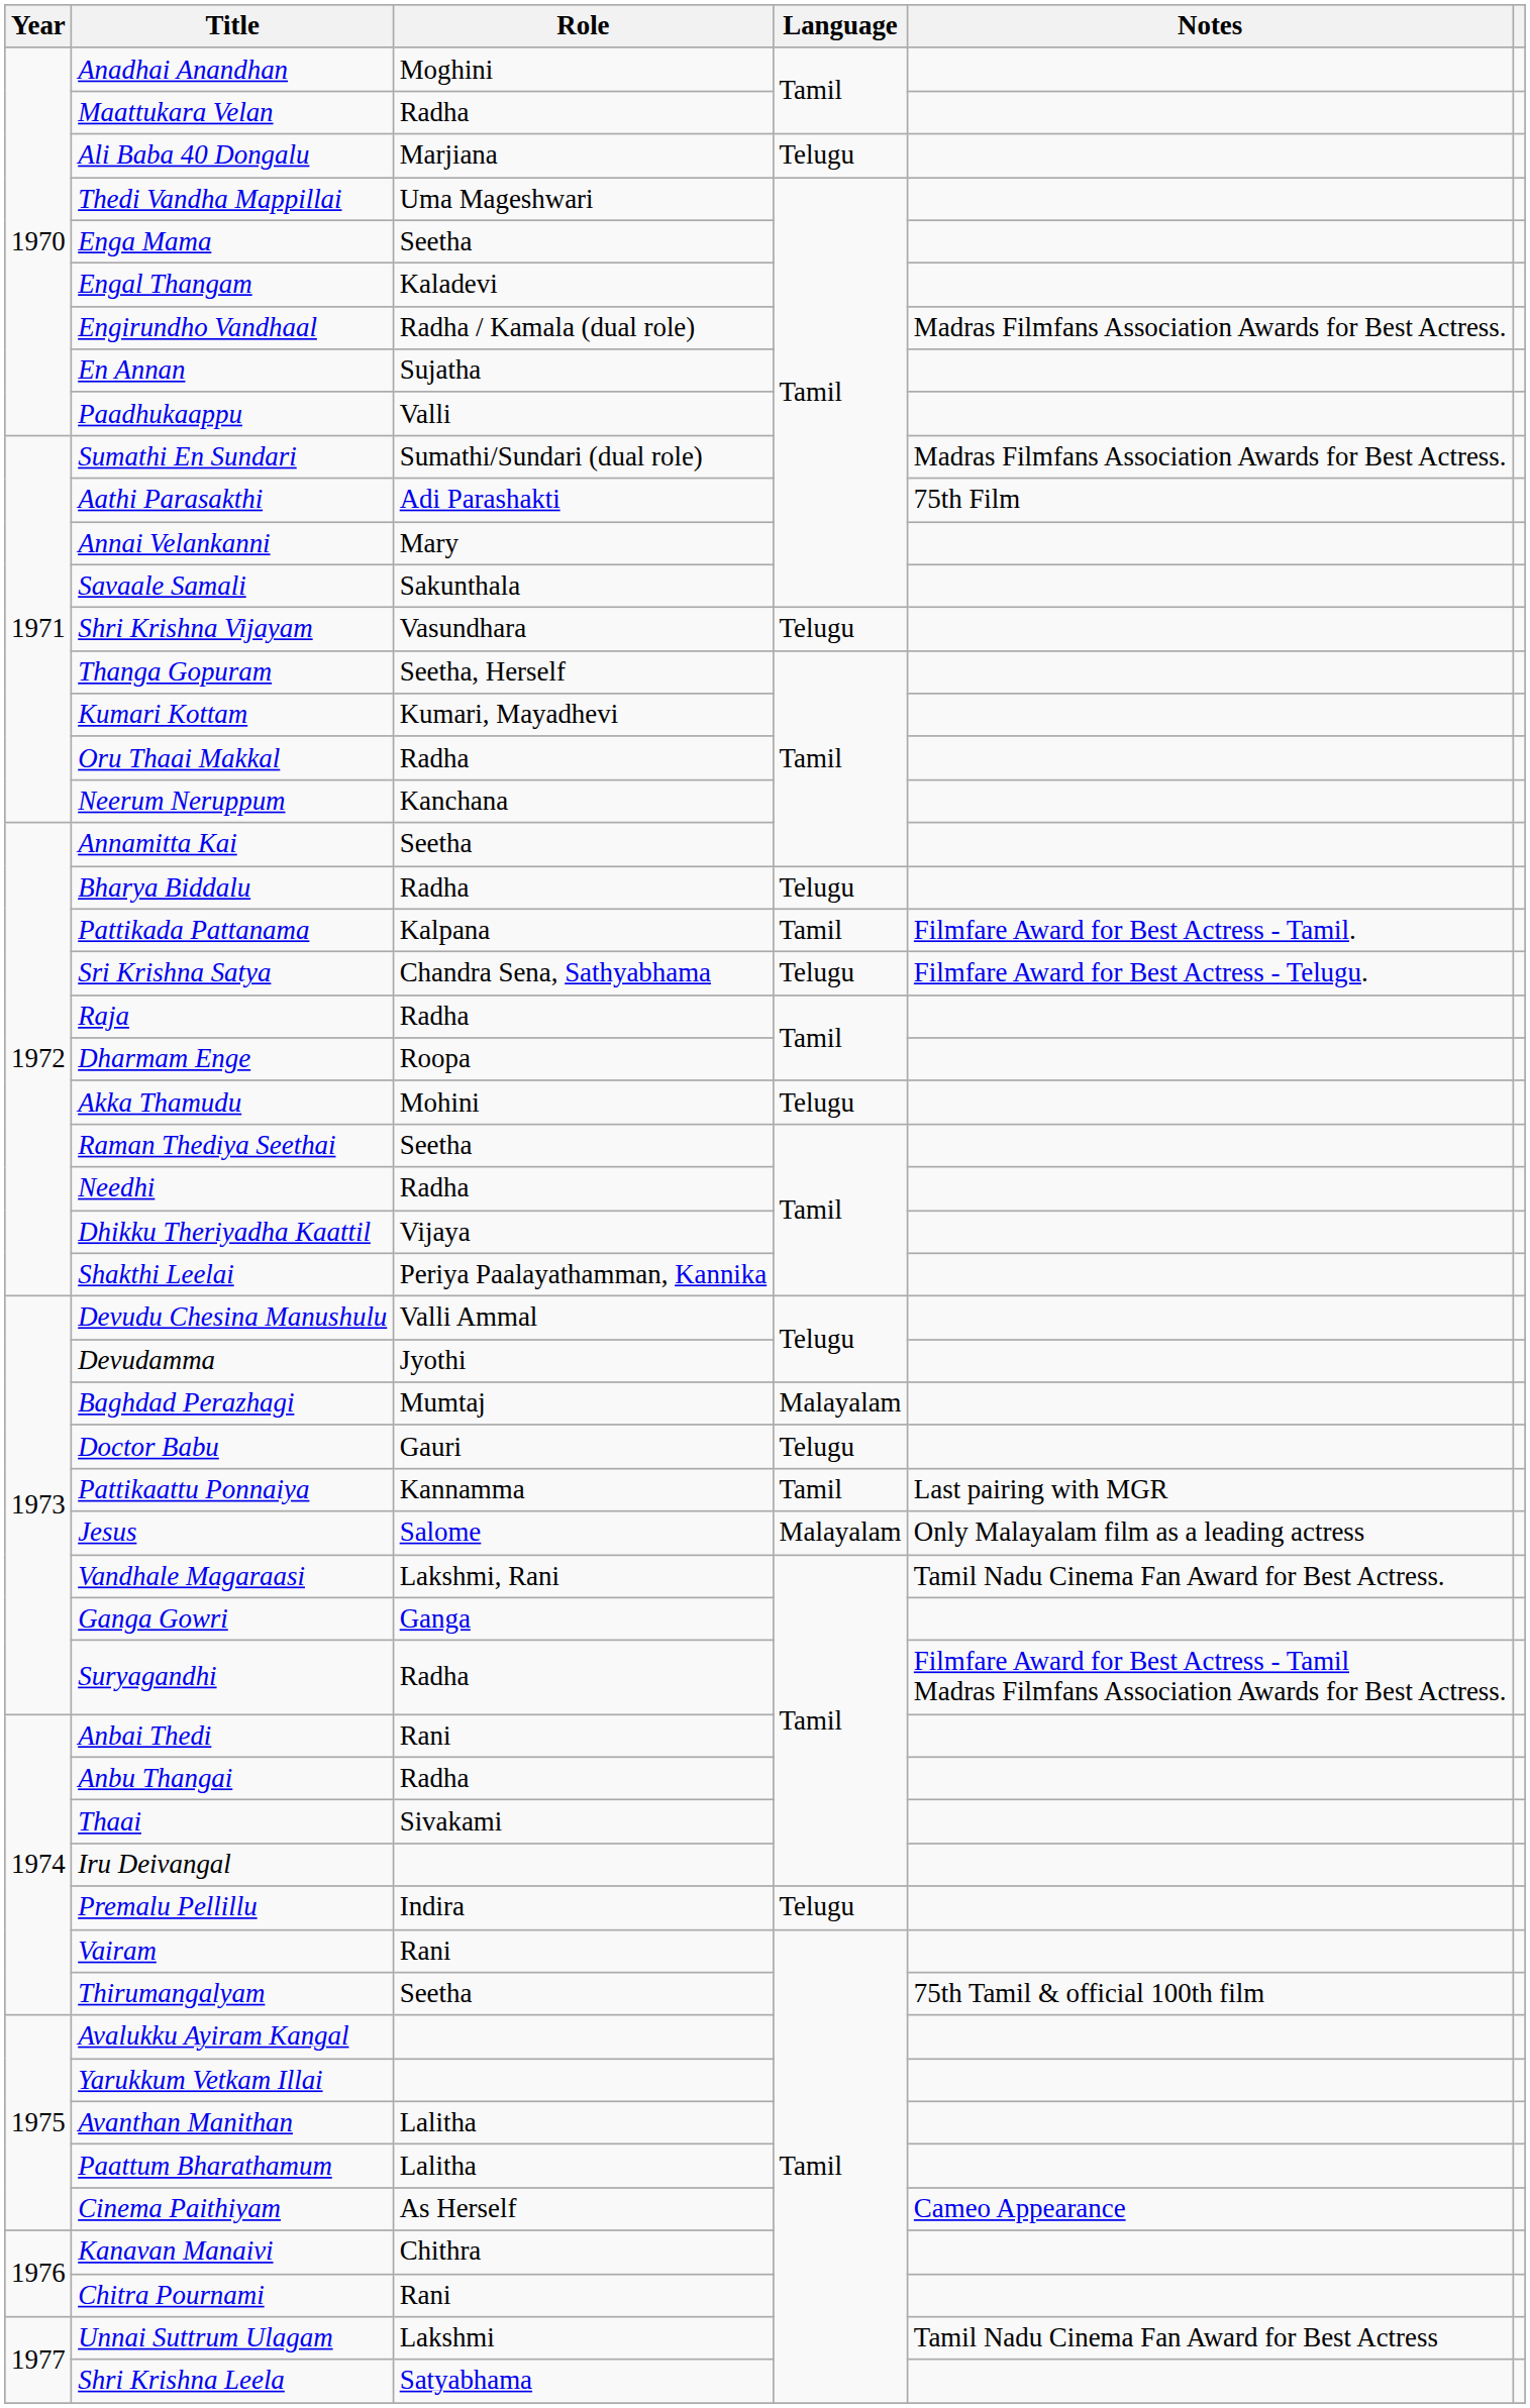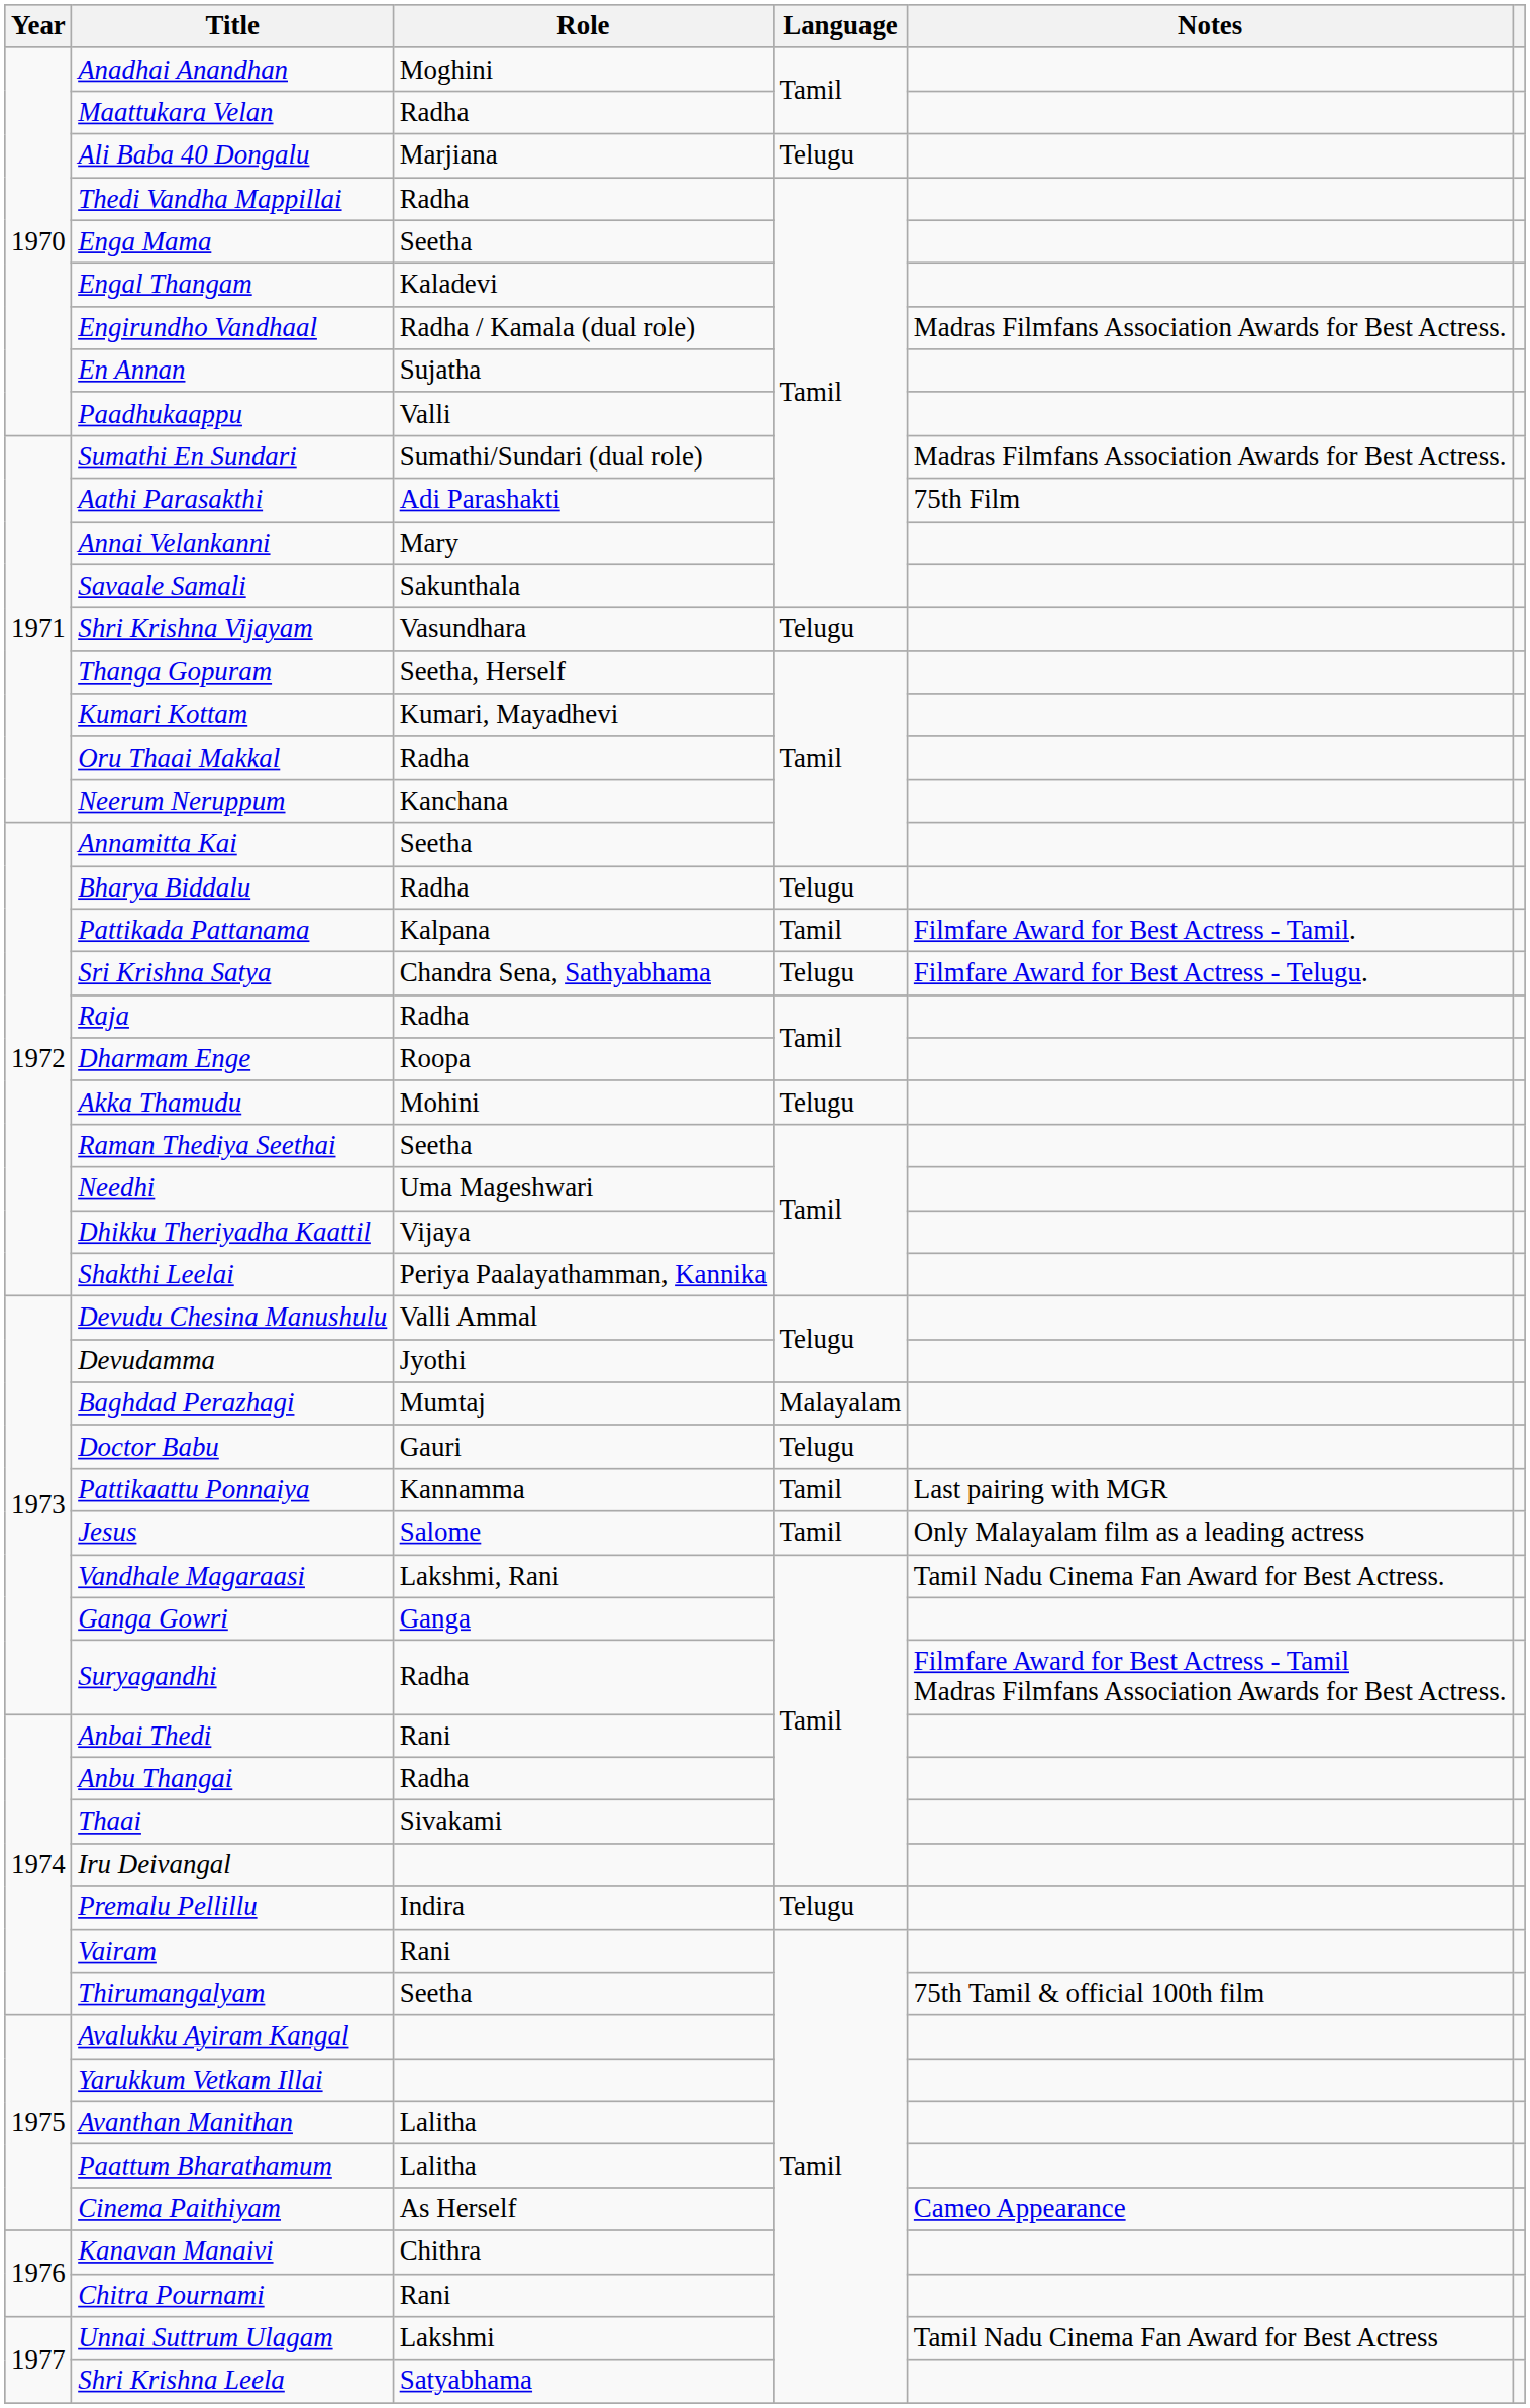 <table class="wikitable sortable">
 <tr>
 <th>Year</th>
 <th>Title</th>
 <th>Role</th>
 <th>Language</th>
 <th class="unsortable">Notes</th>
 <th></th>
 </tr>
 <tr>
 <td rowspan=9>1970</td>
 <td><em><a href='#'>Anadhai Anandhan</a></em></td>
 <td>Moghini</td>
 <td rowspan="2">Tamil</td>
 <td></td>
 <td></td>
 </tr>
 <tr>
 <td><em><a href='#'>Maattukara Velan</a></em></td>
 <td>Radha</td>
 <td></td>
 <td></td>
 </tr>
 <tr>
 <td><em><a href='#'>Ali Baba 40 Dongalu</a></em></td>
 <td>Marjiana</td>
 <td>Telugu</td>
 <td></td>
 <td></td>
 </tr>
 <tr>
 <td><em><a href='#'>Thedi Vandha Mappillai</a></em></td>
-<td>Uma Mageshwari</td>
+<td>Radha</td>
 <td rowspan="10">Tamil</td>
 <td></td>
 <td></td>
 </tr>
 <tr>
 <td><em><a href='#'>Enga Mama</a></em></td>
 <td>Seetha</td>
 <td></td>
 <td></td>
 </tr>
 <tr>
 <td><em><a href='#'>Engal Thangam</a></em></td>
 <td>Kaladevi</td>
 <td></td>
 <td></td>
 </tr>
 <tr>
 <td><em><a href='#'>Engirundho Vandhaal</a></em></td>
 <td>Radha / Kamala (dual role)</td>
 <td>Madras Filmfans Association Awards for Best Actress.</td>
 <td></td>
 </tr>
 <tr>
 <td><em><a href='#'>En Annan</a></em></td>
 <td>Sujatha</td>
 <td></td>
 <td></td>
 </tr>
 <tr>
 <td><em><a href='#'>Paadhukaappu</a></em></td>
 <td>Valli</td>
 <td></td>
 <td></td>
 </tr>
 <tr>
 <td rowspan=9>1971</td>
 <td><em><a href='#'>Sumathi En Sundari</a></em></td>
 <td>Sumathi/Sundari (dual role)</td>
 <td>Madras Filmfans Association Awards for Best Actress.</td>
 <td></td>
 </tr>
 <tr>
 <td><em><a href='#'>Aathi Parasakthi</a></em></td>
 <td><a href='#'>Adi Parashakti</a></td>
 <td>75th Film</td>
 <td></td>
 </tr>
 <tr>
 <td><em><a href='#'>Annai Velankanni</a></em></td>
 <td>Mary</td>
 <td></td>
 <td></td>
 </tr>
 <tr>
 <td><em><a href='#'>Savaale Samali</a></em></td>
 <td>Sakunthala</td>
 <td></td>
 <td></td>
 </tr>
 <tr>
 <td><em><a href='#'>Shri Krishna Vijayam</a></em></td>
 <td>Vasundhara</td>
 <td>Telugu</td>
 <td></td>
 <td></td>
 </tr>
 <tr>
 <td><em><a href='#'>Thanga Gopuram</a></em></td>
 <td>Seetha,  Herself</td>
 <td rowspan="5">Tamil</td>
 <td></td>
 <td></td>
 </tr>
 <tr>
 <td><em><a href='#'>Kumari Kottam</a></em></td>
 <td>Kumari, Mayadhevi</td>
 <td></td>
 <td></td>
 </tr>
 <tr>
 <td><em><a href='#'>Oru Thaai Makkal</a></em></td>
 <td>Radha</td>
 <td></td>
 <td></td>
 </tr>
 <tr>
 <td><em><a href='#'>Neerum Neruppum</a></em></td>
 <td>Kanchana</td>
 <td></td>
 <td></td>
 </tr>
 <tr>
 <td rowspan=11>1972</td>
 <td><em><a href='#'>Annamitta Kai</a></em></td>
 <td>Seetha</td>
 <td></td>
 <td></td>
 </tr>
 <tr>
 <td><em><a href='#'>Bharya Biddalu</a></em></td>
 <td>Radha</td>
 <td>Telugu</td>
 <td></td>
 <td></td>
 </tr>
 <tr>
 <td><em><a href='#'>Pattikada Pattanama</a></em></td>
 <td>Kalpana</td>
 <td>Tamil</td>
 <td><a href='#'>Filmfare Award for Best Actress - Tamil</a>.</td>
 <td></td>
 </tr>
 <tr>
 <td><em><a href='#'>Sri Krishna Satya</a></em></td>
 <td>Chandra Sena, <a href='#'>Sathyabhama</a></td>
 <td>Telugu</td>
 <td><a href='#'>Filmfare Award for Best Actress - Telugu</a>.</td>
 <td></td>
 </tr>
 <tr>
 <td><em><a href='#'>Raja</a></em></td>
 <td>Radha</td>
 <td rowspan="2">Tamil</td>
 <td></td>
 <td></td>
 </tr>
 <tr>
 <td><em><a href='#'>Dharmam Enge</a></em></td>
 <td>Roopa</td>
 <td></td>
 <td></td>
 </tr>
 <tr>
 <td><em><a href='#'>Akka Thamudu</a></em></td>
 <td>Mohini</td>
 <td>Telugu</td>
 <td></td>
 <td></td>
 </tr>
 <tr>
 <td><em><a href='#'>Raman Thediya Seethai</a></em></td>
 <td>Seetha</td>
 <td rowspan="4">Tamil</td>
 <td></td>
 <td></td>
 </tr>
 <tr>
 <td><em><a href='#'>Needhi</a></em></td>
-<td>Radha</td>
+<td>Uma Mageshwari</td>
 <td></td>
 <td></td>
 </tr>
 <tr>
 <td><em><a href='#'>Dhikku Theriyadha Kaattil</a></em></td>
 <td>Vijaya</td>
 <td></td>
 <td></td>
 </tr>
 <tr>
 <td><em><a href='#'>Shakthi Leelai</a></em></td>
 <td>Periya Paalayathamman, <a href='#'>Kannika</a></td>
 <td></td>
 <td></td>
 </tr>
 <tr>
 <td rowspan=9>1973</td>
 <td><em><a href='#'>Devudu Chesina Manushulu</a></em></td>
 <td>Valli Ammal</td>
 <td rowspan="2">Telugu</td>
 <td></td>
 <td></td>
 </tr>
 <tr>
 <td><em>Devudamma</em></td>
 <td>Jyothi</td>
 <td></td>
 </tr>
 <tr>
 <td><em><a href='#'>Baghdad Perazhagi</a></em></td>
 <td>Mumtaj</td>
 <td>Malayalam</td>
 <td></td>
 <td></td>
 </tr>
 <tr>
 <td><em><a href='#'>Doctor Babu</a></em></td>
 <td>Gauri</td>
 <td>Telugu</td>
 <td></td>
 <td></td>
 </tr>
 <tr>
 <td><em><a href='#'>Pattikaattu Ponnaiya</a></em></td>
 <td>Kannamma</td>
 <td>Tamil</td>
 <td>Last pairing with MGR</td>
 <td></td>
 </tr>
 <tr>
 <td><em><a href='#'>Jesus</a></em></td>
 <td><a href='#'>Salome</a></td>
-<td>Malayalam</td>
+<td>Tamil</td>
 <td>Only Malayalam film as a leading actress</td>
 <td></td>
 </tr>
 <tr>
 <td><em><a href='#'>Vandhale Magaraasi</a></em></td>
 <td>Lakshmi, Rani</td>
 <td rowspan="7">Tamil</td>
 <td>Tamil Nadu Cinema Fan Award for Best Actress.</td>
 <td></td>
 </tr>
 <tr>
 <td><em><a href='#'>Ganga Gowri</a></em></td>
 <td><a href='#'>Ganga</a></td>
 <td></td>
 <td></td>
 </tr>
 <tr>
 <td><em><a href='#'>Suryagandhi</a></em></td>
 <td>Radha</td>
 <td><a href='#'>Filmfare Award for Best Actress - Tamil</a><br> Madras Filmfans Association Awards for Best Actress.</td>
 <td></td>
 </tr>
 <tr>
 <td rowspan=7>1974</td>
 <td><em><a href='#'>Anbai Thedi</a></em></td>
 <td>Rani</td>
 <td></td>
 <td></td>
 </tr>
 <tr>
 <td><em><a href='#'>Anbu Thangai</a></em></td>
 <td>Radha</td>
 <td></td>
 <td></td>
 </tr>
 <tr>
 <td><em><a href='#'>Thaai</a></em></td>
 <td>Sivakami</td>
 <td></td>
 <td></td>
 </tr>
 <tr>
 <td><em>Iru Deivangal</em></td>
 <td></td>
 <td></td>
 </tr>
 <tr>
 <td><em><a href='#'>Premalu Pellillu</a></em></td>
 <td>Indira</td>
 <td>Telugu</td>
 <td></td>
 <td></td>
 </tr>
 <tr>
 <td><em><a href='#'>Vairam</a></em></td>
 <td>Rani</td>
 <td rowspan="11">Tamil</td>
 <td></td>
 <td></td>
 </tr>
 <tr>
 <td><em><a href='#'>Thirumangalyam</a></em></td>
 <td>Seetha</td>
 <td>75th Tamil & official 100th film</td>
 <td></td>
 </tr>
 <tr>
 <td rowspan=5>1975</td>
 <td><em><a href='#'>Avalukku Ayiram Kangal</a></em></td>
 <td></td>
 <td></td>
 <td></td>
 </tr>
 <tr>
 <td><em><a href='#'>Yarukkum Vetkam Illai</a></em></td>
 <td></td>
 <td></td>
 <td></td>
 </tr>
 <tr>
 <td><em><a href='#'>Avanthan Manithan</a></em></td>
 <td>Lalitha</td>
 <td></td>
 <td></td>
 </tr>
 <tr>
 <td><em><a href='#'>Paattum Bharathamum</a></em></td>
 <td>Lalitha</td>
 <td></td>
 <td></td>
 </tr>
 <tr>
 <td><em><a href='#'>Cinema Paithiyam</a></em></td>
 <td>As Herself</td>
 <td><a href='#'>Cameo Appearance</a></td>
 <td></td>
 </tr>
 <tr>
 <td rowspan=2>1976</td>
 <td><em><a href='#'>Kanavan Manaivi</a></em></td>
 <td>Chithra</td>
 <td></td>
 <td></td>
 </tr>
 <tr>
 <td><em><a href='#'>Chitra Pournami</a></em></td>
 <td>Rani</td>
 <td></td>
 <td></td>
 </tr>
 <tr>
 <td rowspan=2>1977</td>
 <td><em><a href='#'>Unnai Suttrum Ulagam</a></em></td>
 <td>Lakshmi</td>
 <td>Tamil Nadu Cinema Fan Award for Best Actress</td>
 <td></td>
 </tr>
 <tr>
 <td><em><a href='#'>Shri Krishna Leela</a></em></td>
 <td><a href='#'>Satyabhama</a></td>
 <td></td>
 <td></td>
 </tr>
 <tr>
 </tr>
 </table>
